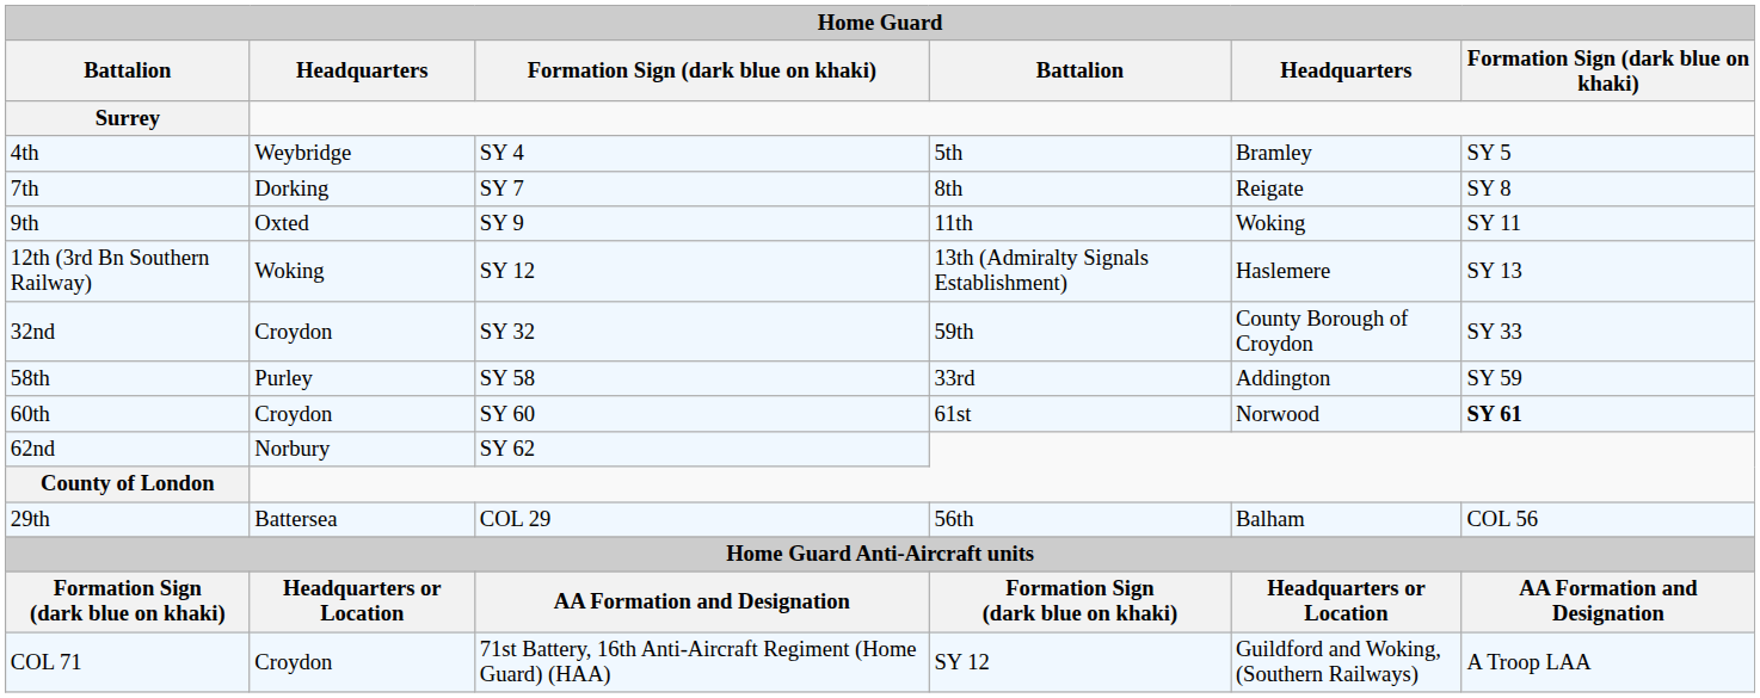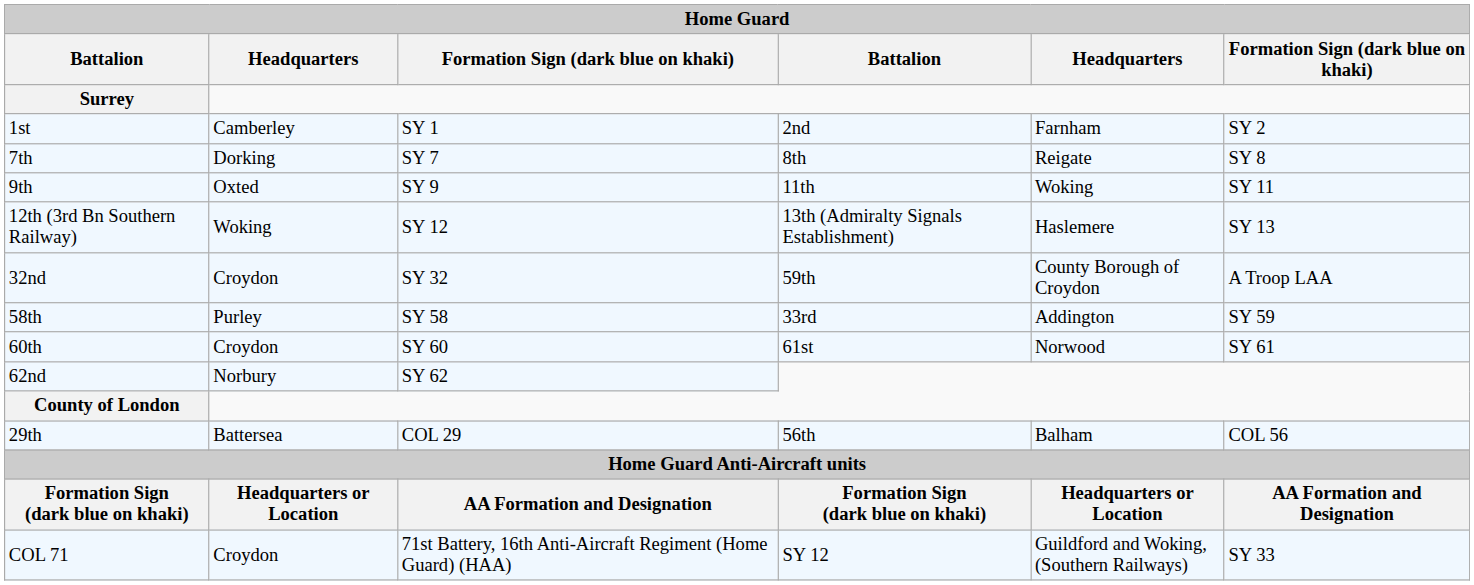 <table class="wikitable" style="width:100%;">
 <tr>
 <th colspan="6" style="background:#ccc;">Home Guard</th>
 </tr>
 <tr>
 <th>Battalion</th>
 <th>Headquarters</th>
 <th>Formation Sign (dark blue on khaki)</th>
 <th>Battalion</th>
 <th>Headquarters</th>
 <th>Formation Sign (dark blue on khaki)</th>
 </tr>
 <tr>
 <th>Surrey</th>
 </tr>
 <tr style="background:#f0f8ff;">
-<td>4th</td>
-<td>Weybridge</td>
-<td>SY 4</td>
-<td>5th</td>
-<td>Bramley</td>
-<td>SY 5</td>
+<td>1st</td>
+<td>Camberley</td>
+<td>SY 1</td>
+<td>2nd</td>
+<td>Farnham</td>
+<td>SY 2</td>
 </tr>
 <tr style="background:#f0f8ff;">
 <td>7th</td>
 <td>Dorking</td>
 <td>SY 7</td>
 <td>8th</td>
 <td>Reigate</td>
 <td>SY 8</td>
 </tr>
 <tr style="background:#f0f8ff;">
 <td>9th</td>
 <td>Oxted</td>
 <td>SY 9</td>
 <td>11th</td>
 <td>Woking</td>
 <td>SY 11</td>
 </tr>
 <tr style="background:#f0f8ff;">
 <td>12th (3rd Bn Southern Railway)</td>
 <td>Woking</td>
 <td>SY 12</td>
 <td>13th (Admiralty Signals Establishment)</td>
 <td>Haslemere</td>
 <td>SY 13</td>
 </tr>
 <tr style="background:#f0f8ff;">
 <td>32nd</td>
 <td>Croydon</td>
 <td>SY 32</td>
 <td>59th</td>
 <td>County Borough of Croydon</td>
-<td>SY 33</td>
+<td>A Troop LAA</td>
 </tr>
 <tr style="background:#f0f8ff;">
 <td>58th</td>
 <td>Purley</td>
 <td>SY 58</td>
 <td>33rd</td>
 <td>Addington</td>
 <td>SY 59</td>
 </tr>
 <tr style="background:#f0f8ff;">
 <td>60th</td>
 <td>Croydon</td>
 <td>SY 60</td>
 <td>61st</td>
 <td>Norwood</td>
-<td><strong>SY 61</strong></td>
+<td>SY 61</td>
 </tr>
 <tr style="background:#f0f8ff;">
 <td>62nd</td>
 <td>Norbury</td>
 <td>SY 62</td>
 </tr>
 <tr>
 <th>County of London</th>
 </tr>
 <tr style="background:#f0f8ff;">
 <td>29th</td>
 <td>Battersea</td>
 <td>COL 29</td>
 <td>56th</td>
 <td>Balham</td>
 <td>COL 56</td>
 </tr>
 <tr>
 <th colspan="6" style="background:#ccc;">Home Guard Anti-Aircraft units</th>
 </tr>
 <tr>
 <th>Formation Sign<br> (dark blue on khaki)</th>
 <th>Headquarters or Location</th>
 <th>AA Formation and Designation</th>
 <th>Formation Sign<br> (dark blue on khaki)</th>
 <th>Headquarters or Location</th>
 <th>AA Formation and Designation</th>
 </tr>
 <tr style="background:#f0f8ff;">
 <td>COL 71</td>
 <td>Croydon</td>
 <td>71st Battery, 16th Anti-Aircraft Regiment (Home Guard) (HAA)</td>
 <td>SY 12</td>
 <td>Guildford and Woking,<br> (Southern Railways)</td>
-<td>A Troop LAA</td>
+<td>SY 33</td>
 </tr>
 </table>
